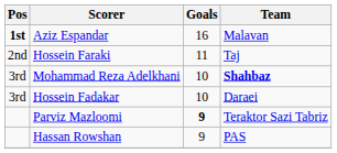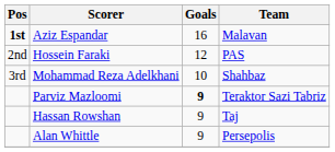 <table class="wikitable">
 <tr>
 <th>Pos</th>
 <th>Scorer</th>
 <th>Goals</th>
 <th>Team</th>
 </tr>
 <tr>
 <td align=center><strong>1st</strong></td>
 <td> <a href='#'>Aziz Espandar</a></td>
 <td align=center>16</td>
 <td><a href='#'>Malavan</a></td>
 </tr>
 <tr>
 <td align=center>2nd</td>
 <td> <a href='#'>Hossein Faraki</a></td>
-<td align=center>11</td>
-<td><a href='#'>Taj</a></td>
+<td align=center>12</td>
+<td><a href='#'>PAS</a></td>
 </tr>
 <tr>
 <td align=center>3rd</td>
 <td> <a href='#'>Mohammad Reza Adelkhani</a></td>
 <td align=center>10</td>
-<td><strong><a href='#'>Shahbaz</a></strong></td>
-</tr>
-<tr>
-<td align=center>3rd</td>
-<td> <a href='#'>Hossein Fadakar</a></td>
-<td align=center>10</td>
-<td><a href='#'>Daraei</a></td>
+<td><a href='#'>Shahbaz</a></td>
 </tr>
 <tr>
 <td></td>
 <td> <a href='#'>Parviz Mazloomi</a></td>
 <td align=center><strong>9</strong></td>
 <td><a href='#'>Teraktor Sazi Tabriz</a></td>
 </tr>
 <tr>
 <td></td>
 <td> <a href='#'>Hassan Rowshan</a></td>
 <td align=center>9</td>
-<td><a href='#'>PAS</a></td>
+<td><a href='#'>Taj</a></td>
+</tr>
+<tr>
+<td></td>
+<td> <a href='#'>Alan Whittle</a></td>
+<td align=center>9</td>
+<td><a href='#'>Persepolis</a></td>
 </tr>
 <tr>
 </tr>
 </table>
